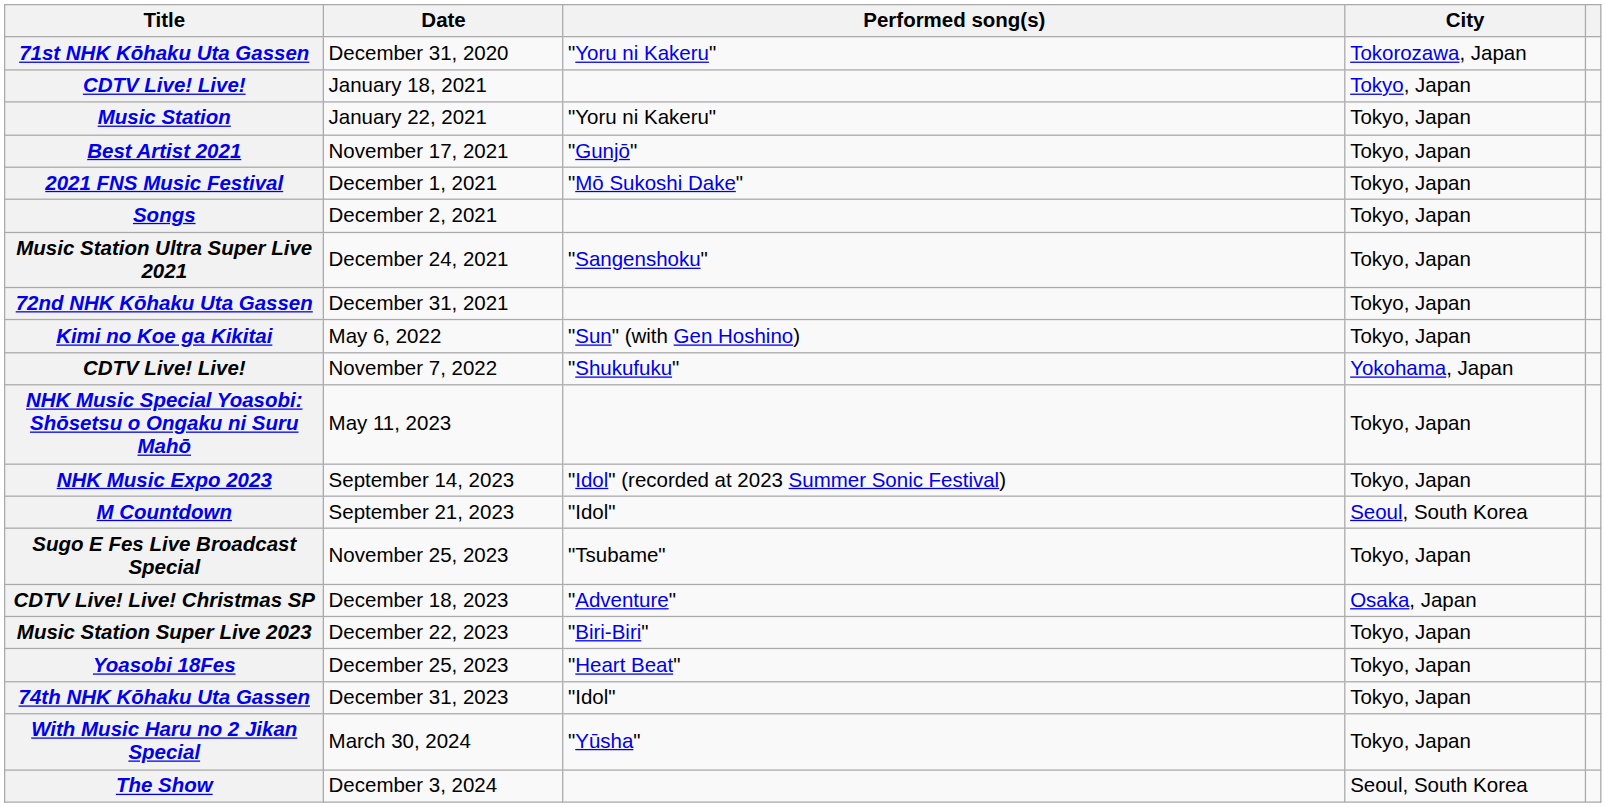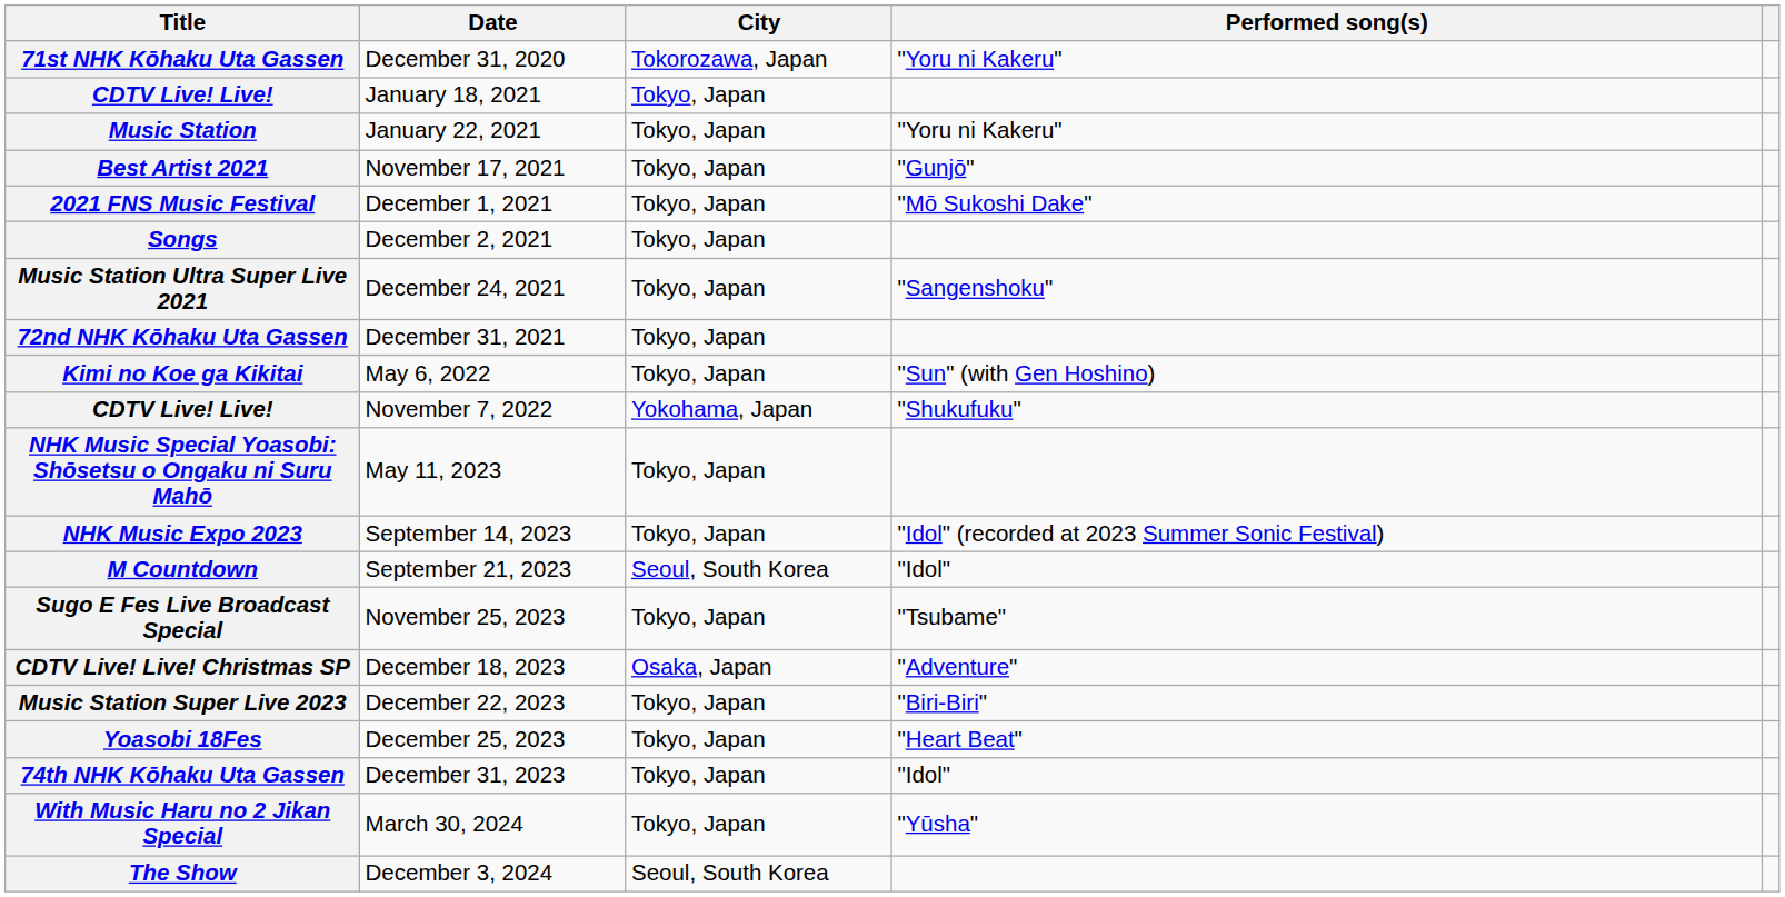 <table class="wikitable sortable plainrowheaders">
 <tr>
 <th style="width:20%">Title</th>
 <th style="width:15%">Date</th>
+<th style="width:15%">City</th>
 <th>Performed song(s)</th>
-<th style="width:15%">City</th>
 <th style="width:1%" class="unsortable"></th>
 </tr>
 <tr>
 <th scope="row"><em><a href='#'>71st NHK Kōhaku Uta Gassen</a></em></th>
 <td>December 31, 2020</td>
+<td><a href='#'>Tokorozawa</a>, Japan</td>
 <td>"<a href='#'>Yoru ni Kakeru</a>"</td>
-<td><a href='#'>Tokorozawa</a>, Japan</td>
 <td style="text-align:center"></td>
 </tr>
 <tr>
 <th scope="row"><em><a href='#'>CDTV Live! Live!</a></em></th>
 <td>January 18, 2021</td>
+<td><a href='#'>Tokyo</a>, Japan</td>
 <td></td>
-<td><a href='#'>Tokyo</a>, Japan</td>
 <td style="text-align:center"></td>
 </tr>
 <tr>
 <th scope="row"><em><a href='#'>Music Station</a></em></th>
 <td>January 22, 2021</td>
+<td>Tokyo, Japan</td>
 <td>"Yoru ni Kakeru"</td>
-<td>Tokyo, Japan</td>
 <td style="text-align:center"></td>
 </tr>
 <tr>
 <th scope="row"><em><a href='#'>Best Artist 2021</a></em></th>
 <td>November 17, 2021</td>
+<td>Tokyo, Japan</td>
 <td>"<a href='#'>Gunjō</a>"</td>
-<td>Tokyo, Japan</td>
 <td style="text-align:center"></td>
 </tr>
 <tr>
 <th scope="row"><em><a href='#'>2021 FNS Music Festival</a></em></th>
 <td>December 1, 2021</td>
+<td>Tokyo, Japan</td>
 <td>"<a href='#'>Mō Sukoshi Dake</a>"</td>
-<td>Tokyo, Japan</td>
 <td style="text-align:center"></td>
 </tr>
 <tr>
 <th scope="row"><em><a href='#'>Songs</a></em></th>
 <td>December 2, 2021</td>
+<td>Tokyo, Japan</td>
 <td></td>
-<td>Tokyo, Japan</td>
 <td style="text-align:center"></td>
 </tr>
 <tr>
 <th scope="row"><em>Music Station Ultra Super Live 2021</em></th>
 <td>December 24, 2021</td>
+<td>Tokyo, Japan</td>
 <td>"<a href='#'>Sangenshoku</a>"</td>
-<td>Tokyo, Japan</td>
 <td style="text-align:center"></td>
 </tr>
 <tr>
 <th scope="row"><em><a href='#'>72nd NHK Kōhaku Uta Gassen</a></em></th>
 <td>December 31, 2021</td>
+<td>Tokyo, Japan</td>
 <td></td>
-<td>Tokyo, Japan</td>
 <td style="text-align:center"><br></td>
 </tr>
 <tr>
 <th scope="row"><em><a href='#'>Kimi no Koe ga Kikitai</a></em></th>
 <td>May 6, 2022</td>
+<td>Tokyo, Japan</td>
 <td>"<a href='#'>Sun</a>" (with <a href='#'>Gen Hoshino</a>)</td>
-<td>Tokyo, Japan</td>
 <td style="text-align:center"></td>
 </tr>
 <tr>
 <th scope="row"><em>CDTV Live! Live!</em></th>
 <td>November 7, 2022</td>
+<td><a href='#'>Yokohama</a>, Japan</td>
 <td>"<a href='#'>Shukufuku</a>"</td>
-<td><a href='#'>Yokohama</a>, Japan</td>
 <td style="text-align:center"></td>
 </tr>
 <tr>
 <th scope="row"><em><a href='#'>NHK Music Special Yoasobi: Shōsetsu o Ongaku ni Suru Mahō</a></em></th>
 <td>May 11, 2023</td>
+<td>Tokyo, Japan</td>
 <td></td>
-<td>Tokyo, Japan</td>
 <td style="text-align:center"></td>
 </tr>
 <tr>
 <th scope="row"><em><a href='#'>NHK Music Expo 2023</a></em></th>
 <td>September 14, 2023</td>
+<td>Tokyo, Japan</td>
 <td>"<a href='#'>Idol</a>" (recorded at 2023 <a href='#'>Summer Sonic Festival</a>)</td>
-<td>Tokyo, Japan</td>
 <td style="text-align:center"></td>
 </tr>
 <tr>
 <th scope="row"><em><a href='#'>M Countdown</a></em></th>
 <td>September 21, 2023</td>
+<td><a href='#'>Seoul</a>, South Korea</td>
 <td>"Idol"</td>
-<td><a href='#'>Seoul</a>, South Korea</td>
 <td style="text-align:center"></td>
 </tr>
 <tr>
 <th scope="row"><em>Sugo E Fes Live Broadcast Special</em></th>
 <td>November 25, 2023</td>
+<td>Tokyo, Japan</td>
 <td>"Tsubame"</td>
-<td>Tokyo, Japan</td>
 <td style="text-align:center"></td>
 </tr>
 <tr>
 <th scope="row"><em>CDTV Live! Live! Christmas SP</em></th>
 <td>December 18, 2023</td>
+<td><a href='#'>Osaka</a>, Japan</td>
 <td>"<a href='#'>Adventure</a>"</td>
-<td><a href='#'>Osaka</a>, Japan</td>
 <td style="text-align:center"></td>
 </tr>
 <tr>
 <th scope="row"><em>Music Station Super Live 2023</em></th>
 <td>December 22, 2023</td>
+<td>Tokyo, Japan</td>
 <td>"<a href='#'>Biri-Biri</a>"</td>
-<td>Tokyo, Japan</td>
 <td style="text-align:center"></td>
 </tr>
 <tr>
 <th scope="row"><em><a href='#'>Yoasobi 18Fes</a></em></th>
 <td>December 25, 2023</td>
+<td>Tokyo, Japan</td>
 <td>"<a href='#'>Heart Beat</a>"</td>
-<td>Tokyo, Japan</td>
 <td style="text-align:center"></td>
 </tr>
 <tr>
 <th scope="row"><em><a href='#'>74th NHK Kōhaku Uta Gassen</a></em></th>
 <td>December 31, 2023</td>
+<td>Tokyo, Japan</td>
 <td>"Idol"</td>
-<td>Tokyo, Japan</td>
 <td style="text-align:center"></td>
 </tr>
 <tr>
 <th scope="row"><em><a href='#'>With Music Haru no 2 Jikan Special</a></em></th>
 <td>March 30, 2024</td>
+<td>Tokyo, Japan</td>
 <td>"<a href='#'>Yūsha</a>"</td>
-<td>Tokyo, Japan</td>
 <td style="text-align:center"></td>
 </tr>
 <tr>
 <th scope="row"><em><a href='#'>The Show</a></em></th>
 <td>December 3, 2024</td>
+<td>Seoul, South Korea</td>
 <td></td>
-<td>Seoul, South Korea</td>
 <td style="text-align:center"></td>
 </tr>
 </table>
